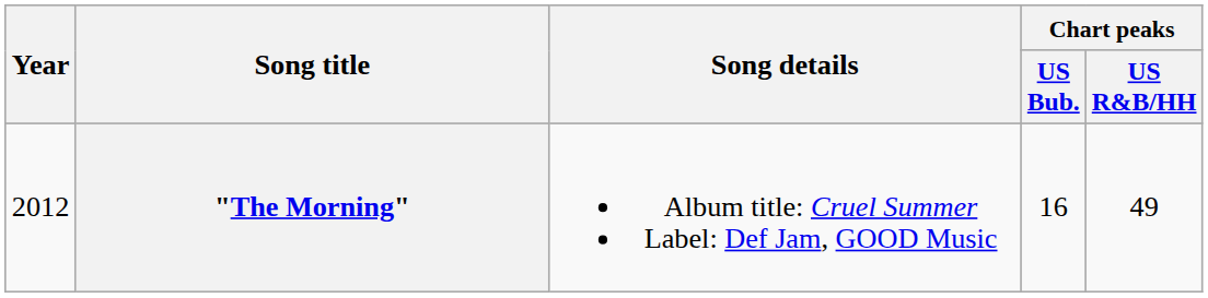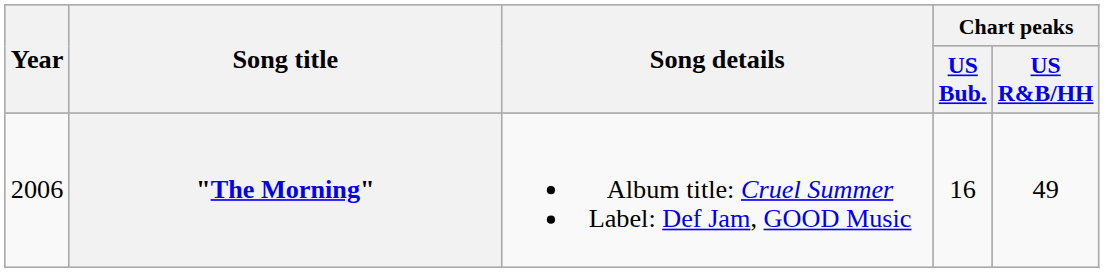 <table class="wikitable plainrowheaders" style="text-align:center;">
 <tr>
 <th scope="col" rowspan="2">Year</th>
 <th scope="col" rowspan="2" style="width:16em;">Song title</th>
 <th scope="col" rowspan="2" style="width:16em;">Song details</th>
 <th scope="col" colspan="2"><small>Chart peaks</small></th>
 </tr>
 <tr>
 <th scope="col" style="font-size:90%;"><a href='#'>US<br>Bub.</a></th>
 <th scope="col" style="font-size:90%;"><a href='#'>US<br>R&B/HH</a></th>
 </tr>
 <tr>
-<td>2012</td>
+<td>2006</td>
 <th scope="row" style="text-align:center;">"<a href='#'>The Morning</a>"</th>
 <td><br><ul><li>Album title: <em><a href='#'>Cruel Summer</a></em></li><li>Label: <a href='#'>Def Jam</a>, <a href='#'>GOOD Music</a></li></ul></td>
 <td>16</td>
 <td>49</td>
 </tr>
 </table>
